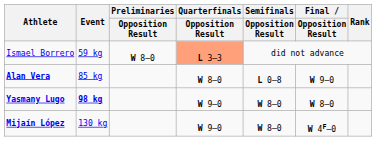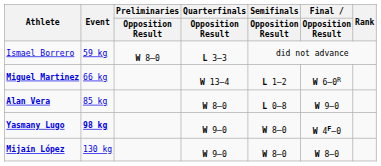 <table class="wikitable" border="1" style="font-size:90%">
 <tr>
 <th rowspan=2>Athlete</th>
 <th rowspan=2>Event</th>
 <th>Preliminaries</th>
 <th>Quarterfinals</th>
 <th>Semifinals</th>
 <th>Final / </th>
 <th rowspan=2>Rank</th>
 </tr>
 <tr>
 <th>Opposition<br>Result</th>
 <th>Opposition<br>Result</th>
 <th>Opposition<br>Result</th>
 <th>Opposition<br>Result</th>
 </tr>
 <tr align=center>
 <td align=left><a href='#'>Ismael Borrero</a></td>
 <td align=left><a href='#'>59 kg</a></td>
 <td><br><strong>W</strong> 8–0</td>
-<td style="background: lightsalmon;"><br><strong>L</strong> 3–3</td>
+<td><br><strong>L</strong> 3–3</td>
 <td colspan=3>did not advance</td>
+</tr>
+<tr align=center>
+<td align=left><strong><a href='#'>Miguel Martinez</a></strong></td>
+<td align=left><a href='#'>66 kg</a></td>
+<td></td>
+<td><br><strong>W</strong> 13–4</td>
+<td><br><strong>L</strong> 1–2</td>
+<td><br><strong>W</strong> 6–0<sup>R</sup></td>
+<td></td>
 </tr>
 <tr align=center>
 <td align=left><strong><a href='#'>Alan Vera</a></strong></td>
 <td align=left><a href='#'>85 kg</a></td>
 <td></td>
 <td><br><strong>W</strong> 8–0</td>
 <td><br><strong>L</strong> 0–8</td>
 <td><br><strong>W</strong> 9–0</td>
 <td></td>
 </tr>
 <tr align=center>
 <td align=left><strong><a href='#'>Yasmany Lugo</a></strong></td>
 <td align=left><strong><a href='#'>98 kg</a></strong></td>
 <td></td>
 <td><br><strong>W</strong> 9–0</td>
 <td><br><strong>W</strong> 8–0</td>
-<td><br><strong>W</strong> 8–0</td>
+<td><br><strong>W</strong> 4<sup><strong>F</strong></sup>–0</td>
 <td></td>
 </tr>
 <tr align=center>
 <td align=left><strong><a href='#'>Mijaín López</a></strong></td>
 <td align=left><a href='#'>130 kg</a></td>
 <td></td>
 <td><br><strong>W</strong> 9–0</td>
 <td><br><strong>W</strong> 8–0</td>
-<td><br><strong>W</strong> 4<sup><strong>F</strong></sup>–0</td>
+<td><br><strong>W</strong> 8–0</td>
 <td></td>
 </tr>
 </table>
